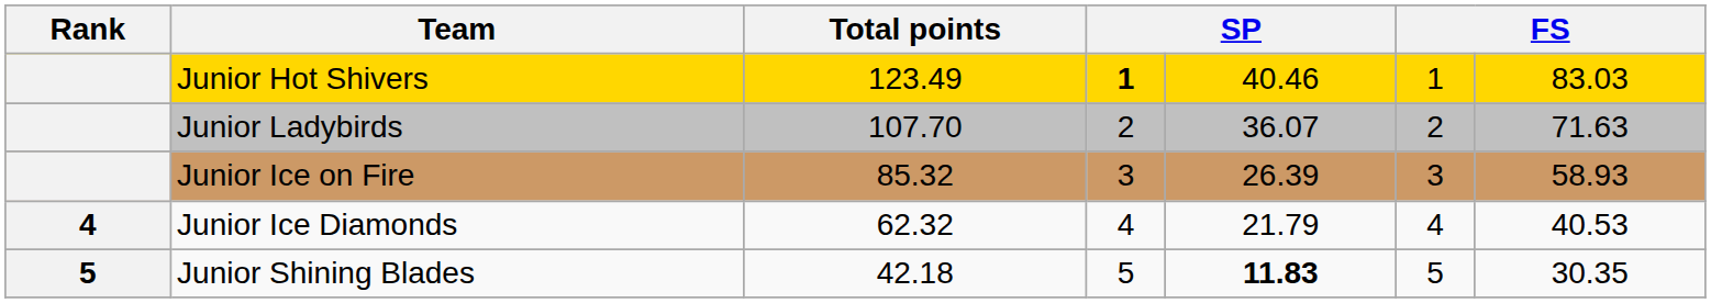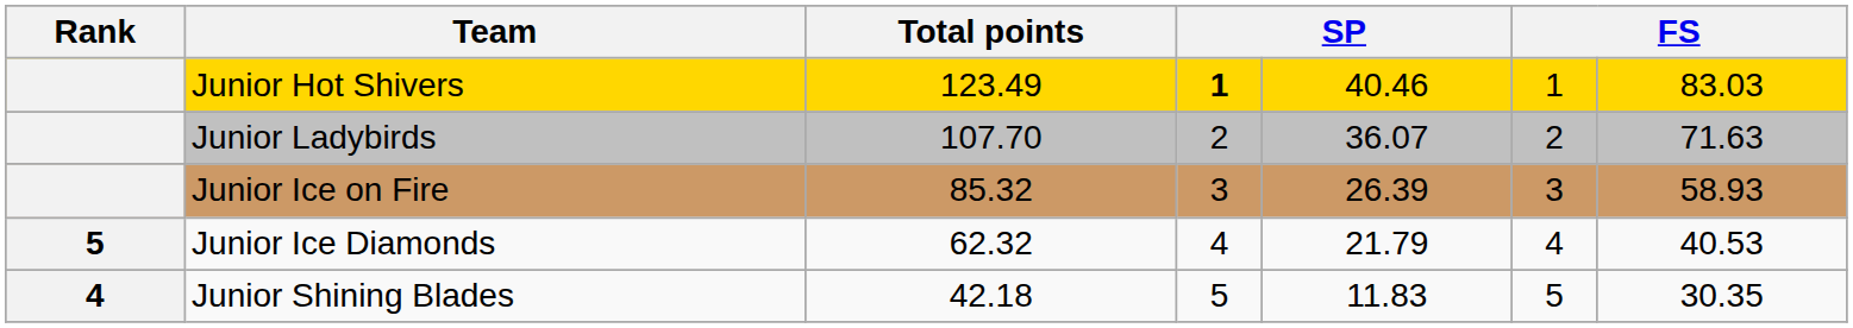 <table class="wikitable sortable" style="text-align:left;" width="70%">
 <tr>
 <th scope="col">Rank</th>
 <th scope="col">Team</th>
 <th scope="col">Total points</th>
 <th colspan="2" width="80px"><a href='#'>SP</a></th>
 <th colspan="2" width="80px"><a href='#'>FS</a></th>
 </tr>
 <tr bgcolor="gold">
 <th scope="row"></th>
 <td>Junior Hot Shivers</td>
 <td style="text-align: center;">123.49</td>
 <td style="text-align: center;"><strong>1</strong></td>
 <td style="text-align: center;">40.46</td>
 <td style="text-align: center;">1</td>
 <td style="text-align: center;">83.03</td>
 </tr>
 <tr bgcolor="silver">
 <th scope="row"></th>
 <td>Junior Ladybirds</td>
 <td style="text-align: center;">107.70</td>
 <td style="text-align: center;">2</td>
 <td style="text-align: center;">36.07</td>
 <td style="text-align: center;">2</td>
 <td style="text-align: center;">71.63</td>
 </tr>
 <tr bgcolor="cc9966">
 <th scope="row"></th>
 <td>Junior Ice on Fire</td>
 <td style="text-align: center;">85.32</td>
 <td style="text-align: center;">3</td>
 <td style="text-align: center;">26.39</td>
 <td style="text-align: center;">3</td>
 <td style="text-align: center;">58.93</td>
 </tr>
 <tr>
-<th scope="row">4</th>
+<th scope="row">5</th>
 <td>Junior Ice Diamonds</td>
 <td style="text-align: center;">62.32</td>
 <td style="text-align: center;">4</td>
 <td style="text-align: center;">21.79</td>
 <td style="text-align: center;">4</td>
 <td style="text-align: center;">40.53</td>
 </tr>
 <tr>
-<th scope="row">5</th>
+<th scope="row">4</th>
 <td>Junior Shining Blades</td>
 <td style="text-align: center;">42.18</td>
 <td style="text-align: center;">5</td>
-<td style="text-align: center;"><strong>11.83</strong></td>
+<td style="text-align: center;">11.83</td>
 <td style="text-align: center;">5</td>
 <td style="text-align: center;">30.35</td>
 </tr>
 </table>
